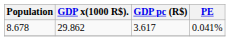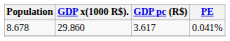 <table class="wikitable" border="1">
 <tr>
 <th>Population </th>
 <th><a href='#'>GDP</a> x(1000 R$).</th>
 <th><a href='#'>GDP pc</a> (R$)</th>
 <th><a href='#'>PE</a></th>
 </tr>
 <tr>
 <td>8.678</td>
-<td>29.862</td>
+<td>29.860</td>
 <td>3.617</td>
 <td>0.041%</td>
 </tr>
 <tr>
 </tr>
 </table>
